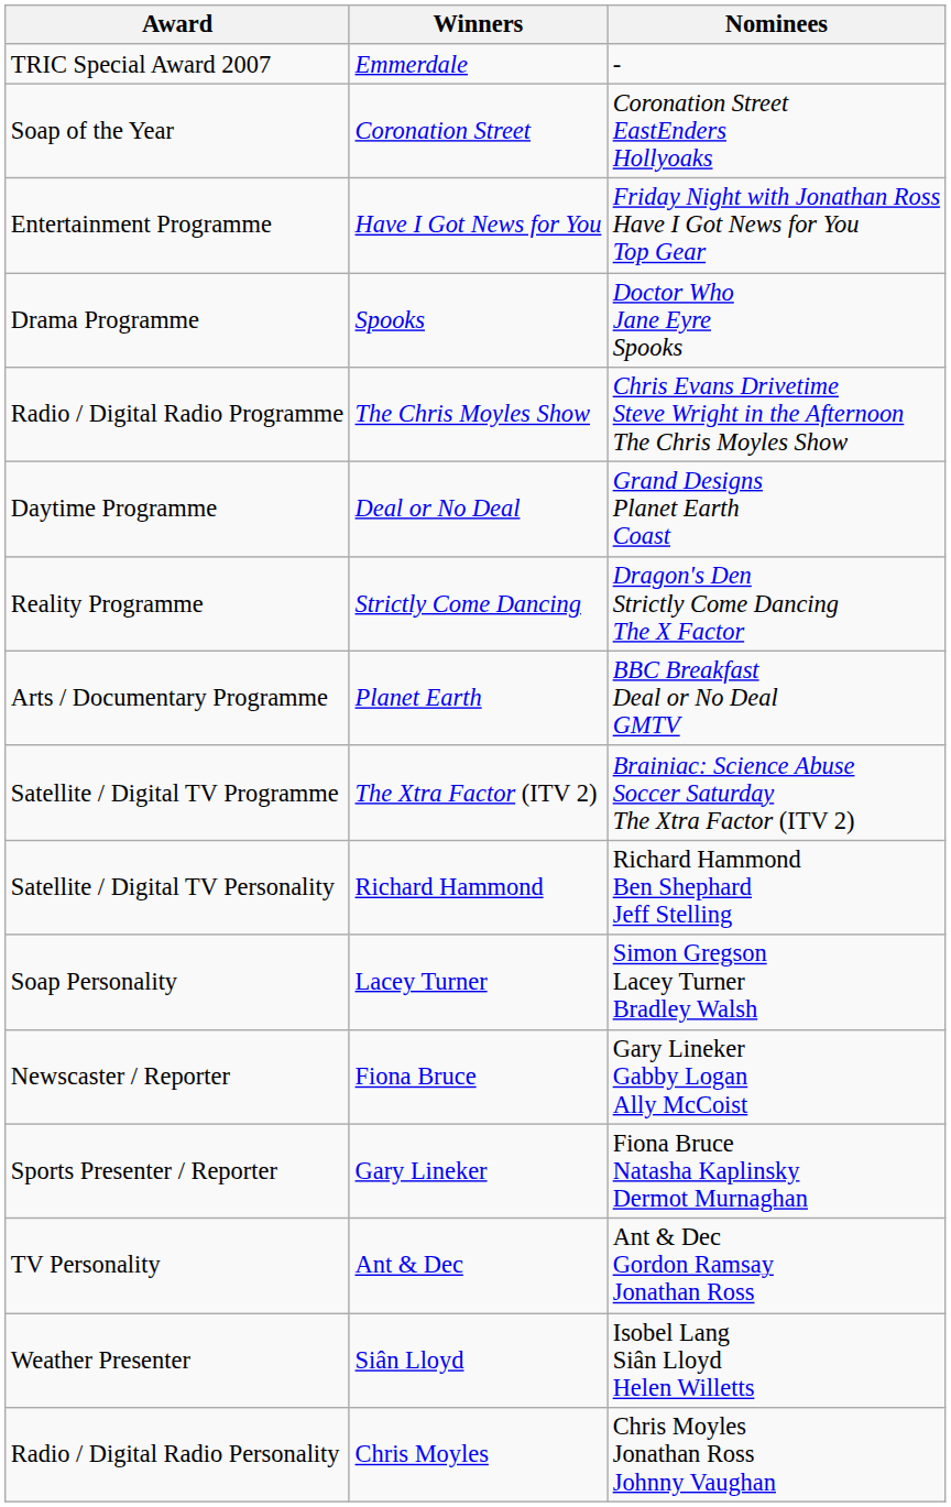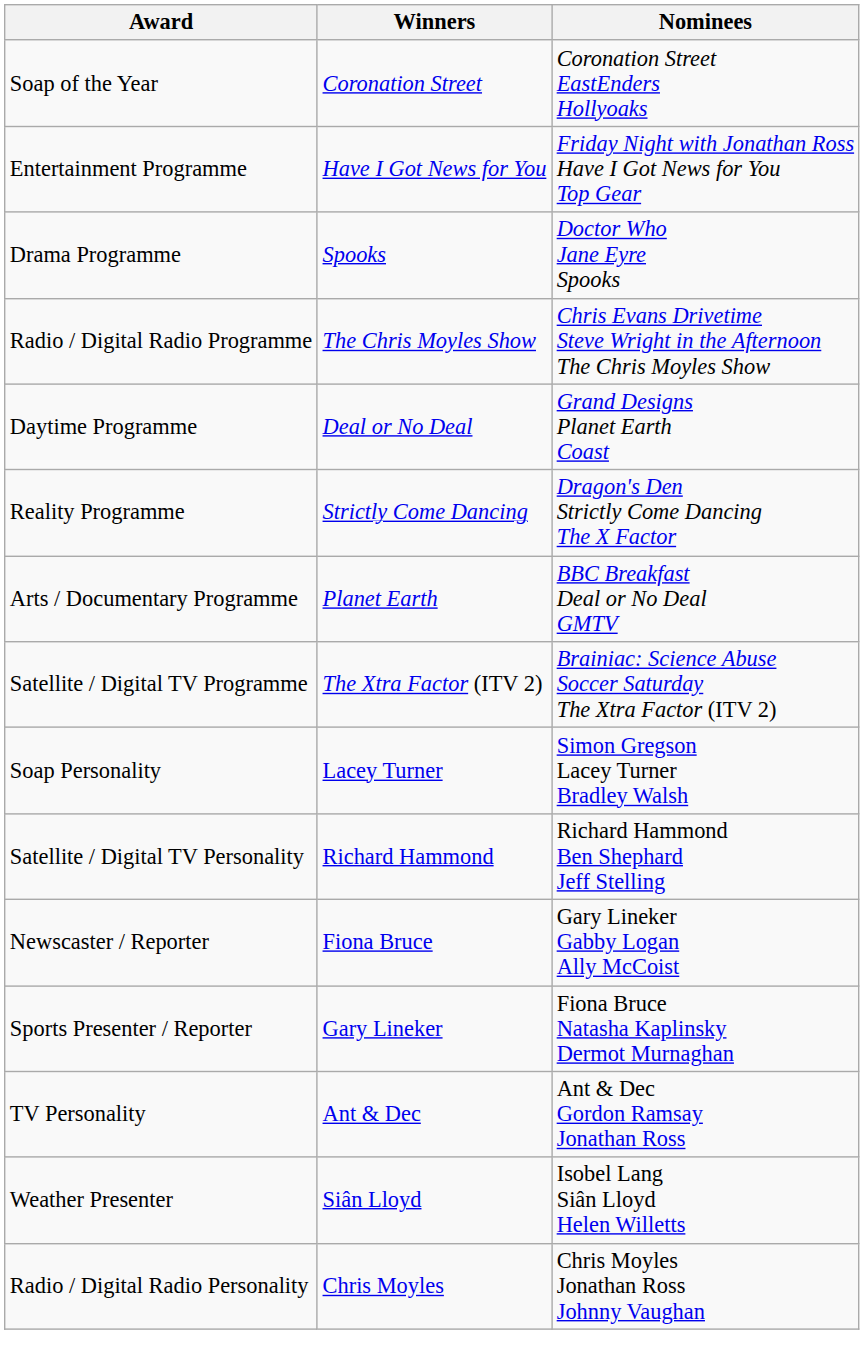 <table class="wikitable">
 <tr>
 <th>Award</th>
 <th>Winners</th>
 <th>Nominees</th>
-</tr>
-<tr>
-<td>TRIC Special Award 2007</td>
-<td><em><a href='#'>Emmerdale</a></em></td>
-<td>-</td>
 </tr>
 <tr>
 <td>Soap of the Year</td>
 <td><em><a href='#'>Coronation Street</a></em></td>
 <td><em>Coronation Street <br><a href='#'>EastEnders</a> <br><a href='#'>Hollyoaks</a></em></td>
 </tr>
 <tr>
 <td>Entertainment Programme</td>
 <td><em><a href='#'>Have I Got News for You</a></em></td>
 <td><em><a href='#'>Friday Night with Jonathan Ross</a> <br>Have I Got News for You <br><a href='#'>Top Gear</a></em></td>
 </tr>
 <tr>
 <td>Drama Programme</td>
 <td><em><a href='#'>Spooks</a></em></td>
 <td><em><a href='#'>Doctor Who</a> <br><a href='#'>Jane Eyre</a> <br>Spooks</em></td>
 </tr>
 <tr>
 <td>Radio / Digital Radio Programme</td>
 <td><em><a href='#'>The Chris Moyles Show</a></em></td>
 <td><em><a href='#'>Chris Evans Drivetime</a> <br><a href='#'>Steve Wright in the Afternoon</a> <br>The Chris Moyles Show</em></td>
 </tr>
 <tr>
 <td>Daytime Programme</td>
 <td><em><a href='#'>Deal or No Deal</a></em></td>
 <td><em><a href='#'>Grand Designs</a> <br>Planet Earth <br><a href='#'>Coast</a></em></td>
 </tr>
 <tr>
 <td>Reality Programme</td>
 <td><em><a href='#'>Strictly Come Dancing</a></em></td>
 <td><em><a href='#'>Dragon's Den</a> <br>Strictly Come Dancing <br><a href='#'>The X Factor</a></em></td>
 </tr>
 <tr>
 <td>Arts / Documentary Programme</td>
 <td><em><a href='#'>Planet Earth</a></em></td>
 <td><em><a href='#'>BBC Breakfast</a> <br>Deal or No Deal <br><a href='#'>GMTV</a></em></td>
 </tr>
 <tr>
 <td>Satellite / Digital TV Programme</td>
 <td><em><a href='#'>The Xtra Factor</a></em> (ITV 2)</td>
 <td><em><a href='#'>Brainiac: Science Abuse</a> <br><a href='#'>Soccer Saturday</a> <br>The Xtra Factor</em> (ITV 2)</td>
 </tr>
 <tr>
+<td>Soap Personality</td>
+<td><a href='#'>Lacey Turner</a></td>
+<td><a href='#'>Simon Gregson</a> <br>Lacey Turner <br><a href='#'>Bradley Walsh</a></td>
+</tr>
+<tr>
 <td>Satellite / Digital TV Personality</td>
 <td><a href='#'>Richard Hammond</a></td>
 <td>Richard Hammond <br><a href='#'>Ben Shephard</a> <br><a href='#'>Jeff Stelling</a></td>
-</tr>
-<tr>
-<td>Soap Personality</td>
-<td><a href='#'>Lacey Turner</a></td>
-<td><a href='#'>Simon Gregson</a> <br>Lacey Turner <br><a href='#'>Bradley Walsh</a></td>
 </tr>
 <tr>
 <td>Newscaster / Reporter</td>
 <td><a href='#'>Fiona Bruce</a></td>
 <td>Gary Lineker <br><a href='#'>Gabby Logan</a> <br><a href='#'>Ally McCoist</a></td>
 </tr>
 <tr>
 <td>Sports Presenter / Reporter</td>
 <td><a href='#'>Gary Lineker</a></td>
 <td>Fiona Bruce <br><a href='#'>Natasha Kaplinsky</a> <br><a href='#'>Dermot Murnaghan</a></td>
 </tr>
 <tr>
 <td>TV Personality</td>
 <td><a href='#'>Ant & Dec</a></td>
 <td>Ant & Dec <br><a href='#'>Gordon Ramsay</a> <br><a href='#'>Jonathan Ross</a></td>
 </tr>
 <tr>
 <td>Weather Presenter</td>
 <td><a href='#'>Siân Lloyd</a></td>
 <td>Isobel Lang <br>Siân Lloyd <br><a href='#'>Helen Willetts</a></td>
 </tr>
 <tr>
 <td>Radio / Digital Radio Personality</td>
 <td><a href='#'>Chris Moyles</a></td>
 <td>Chris Moyles <br>Jonathan Ross <br><a href='#'>Johnny Vaughan</a></td>
 </tr>
 </table>
